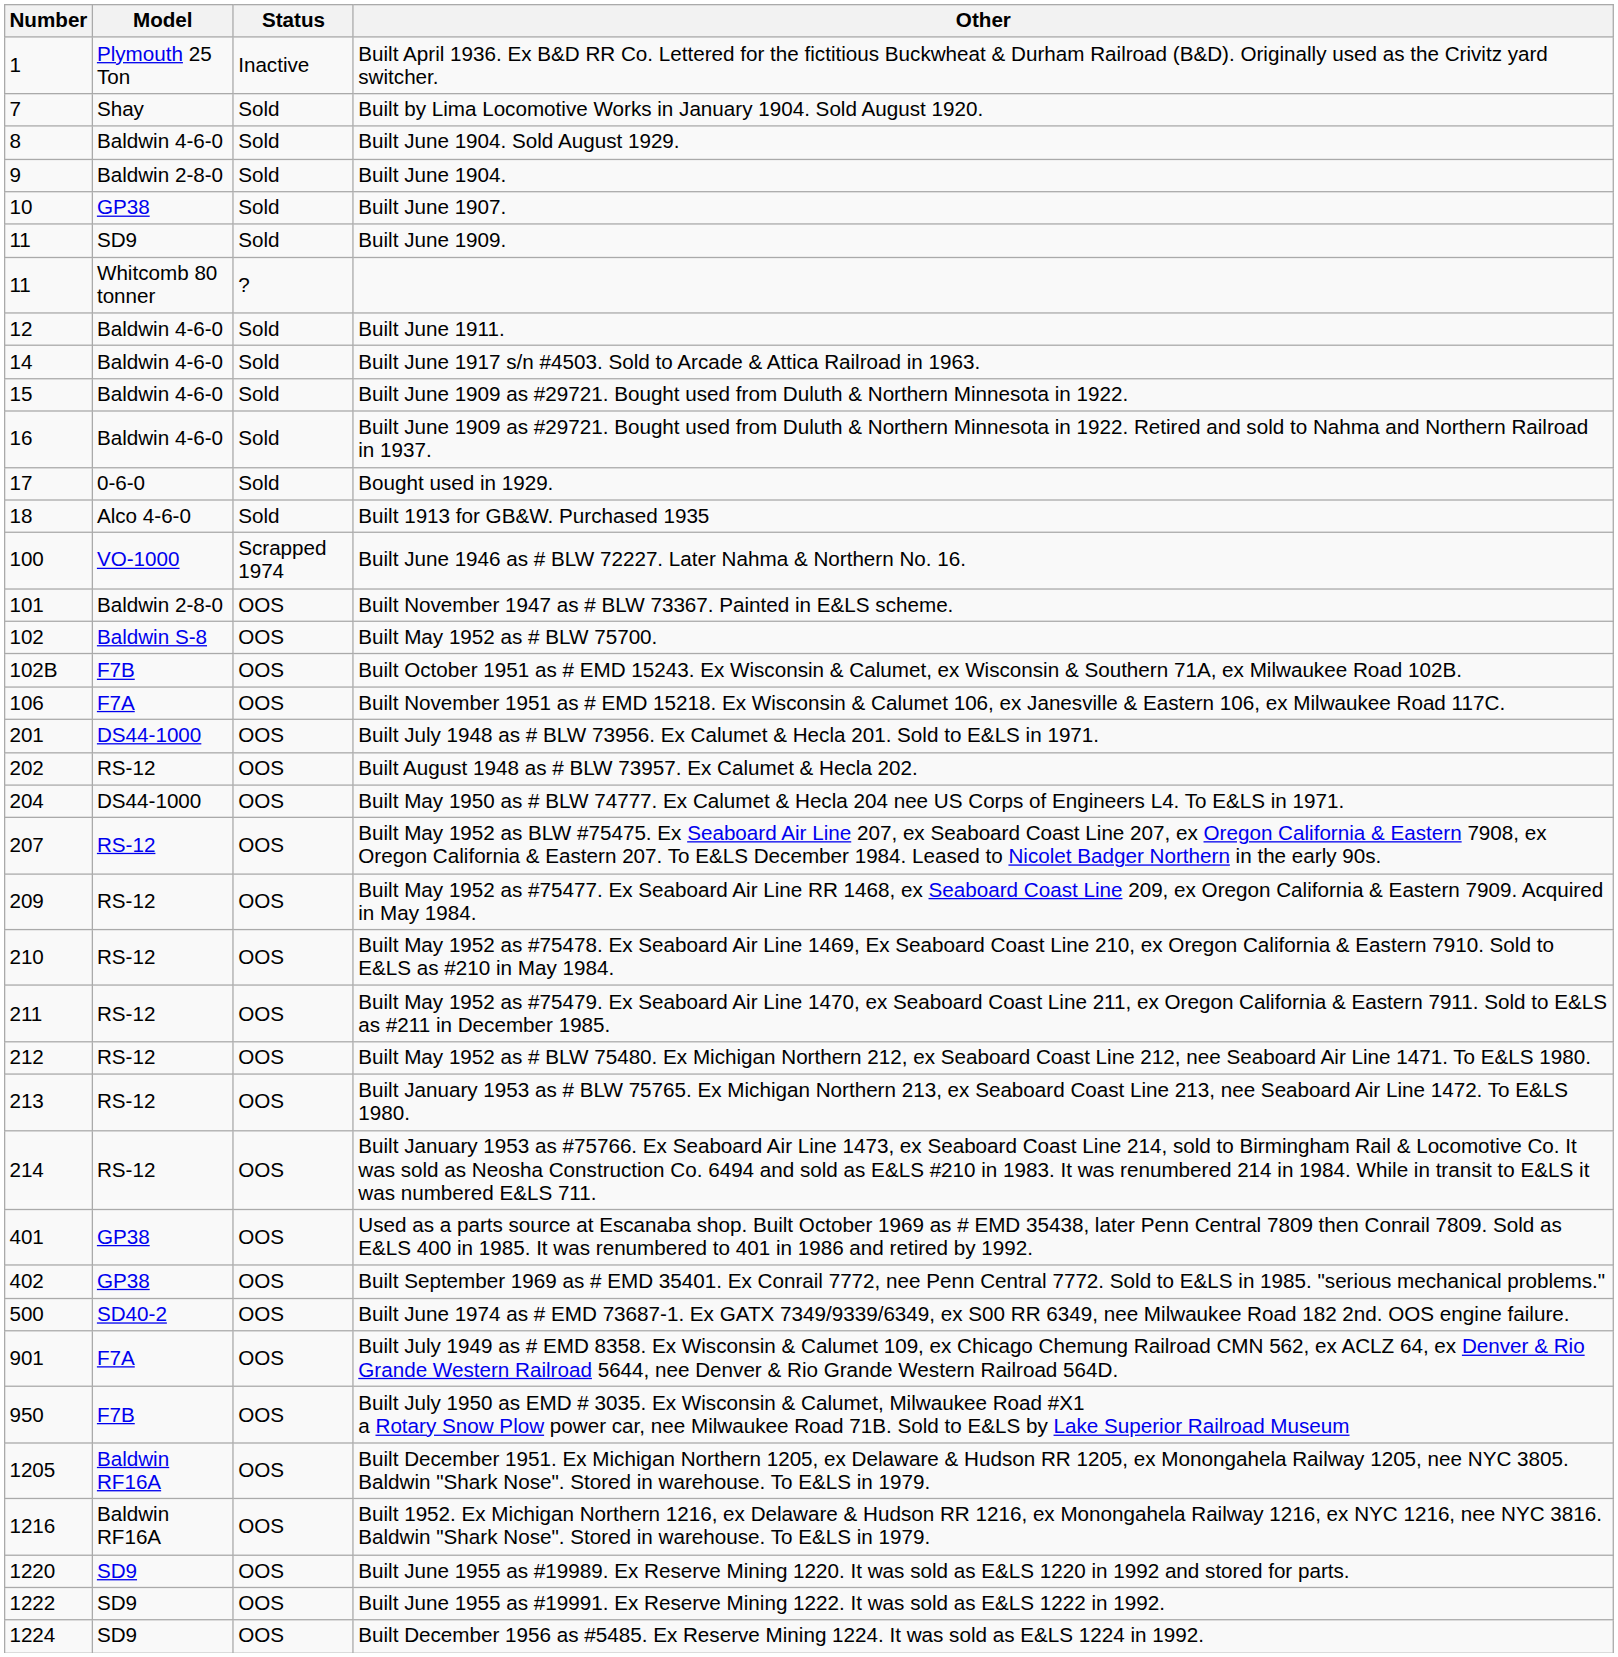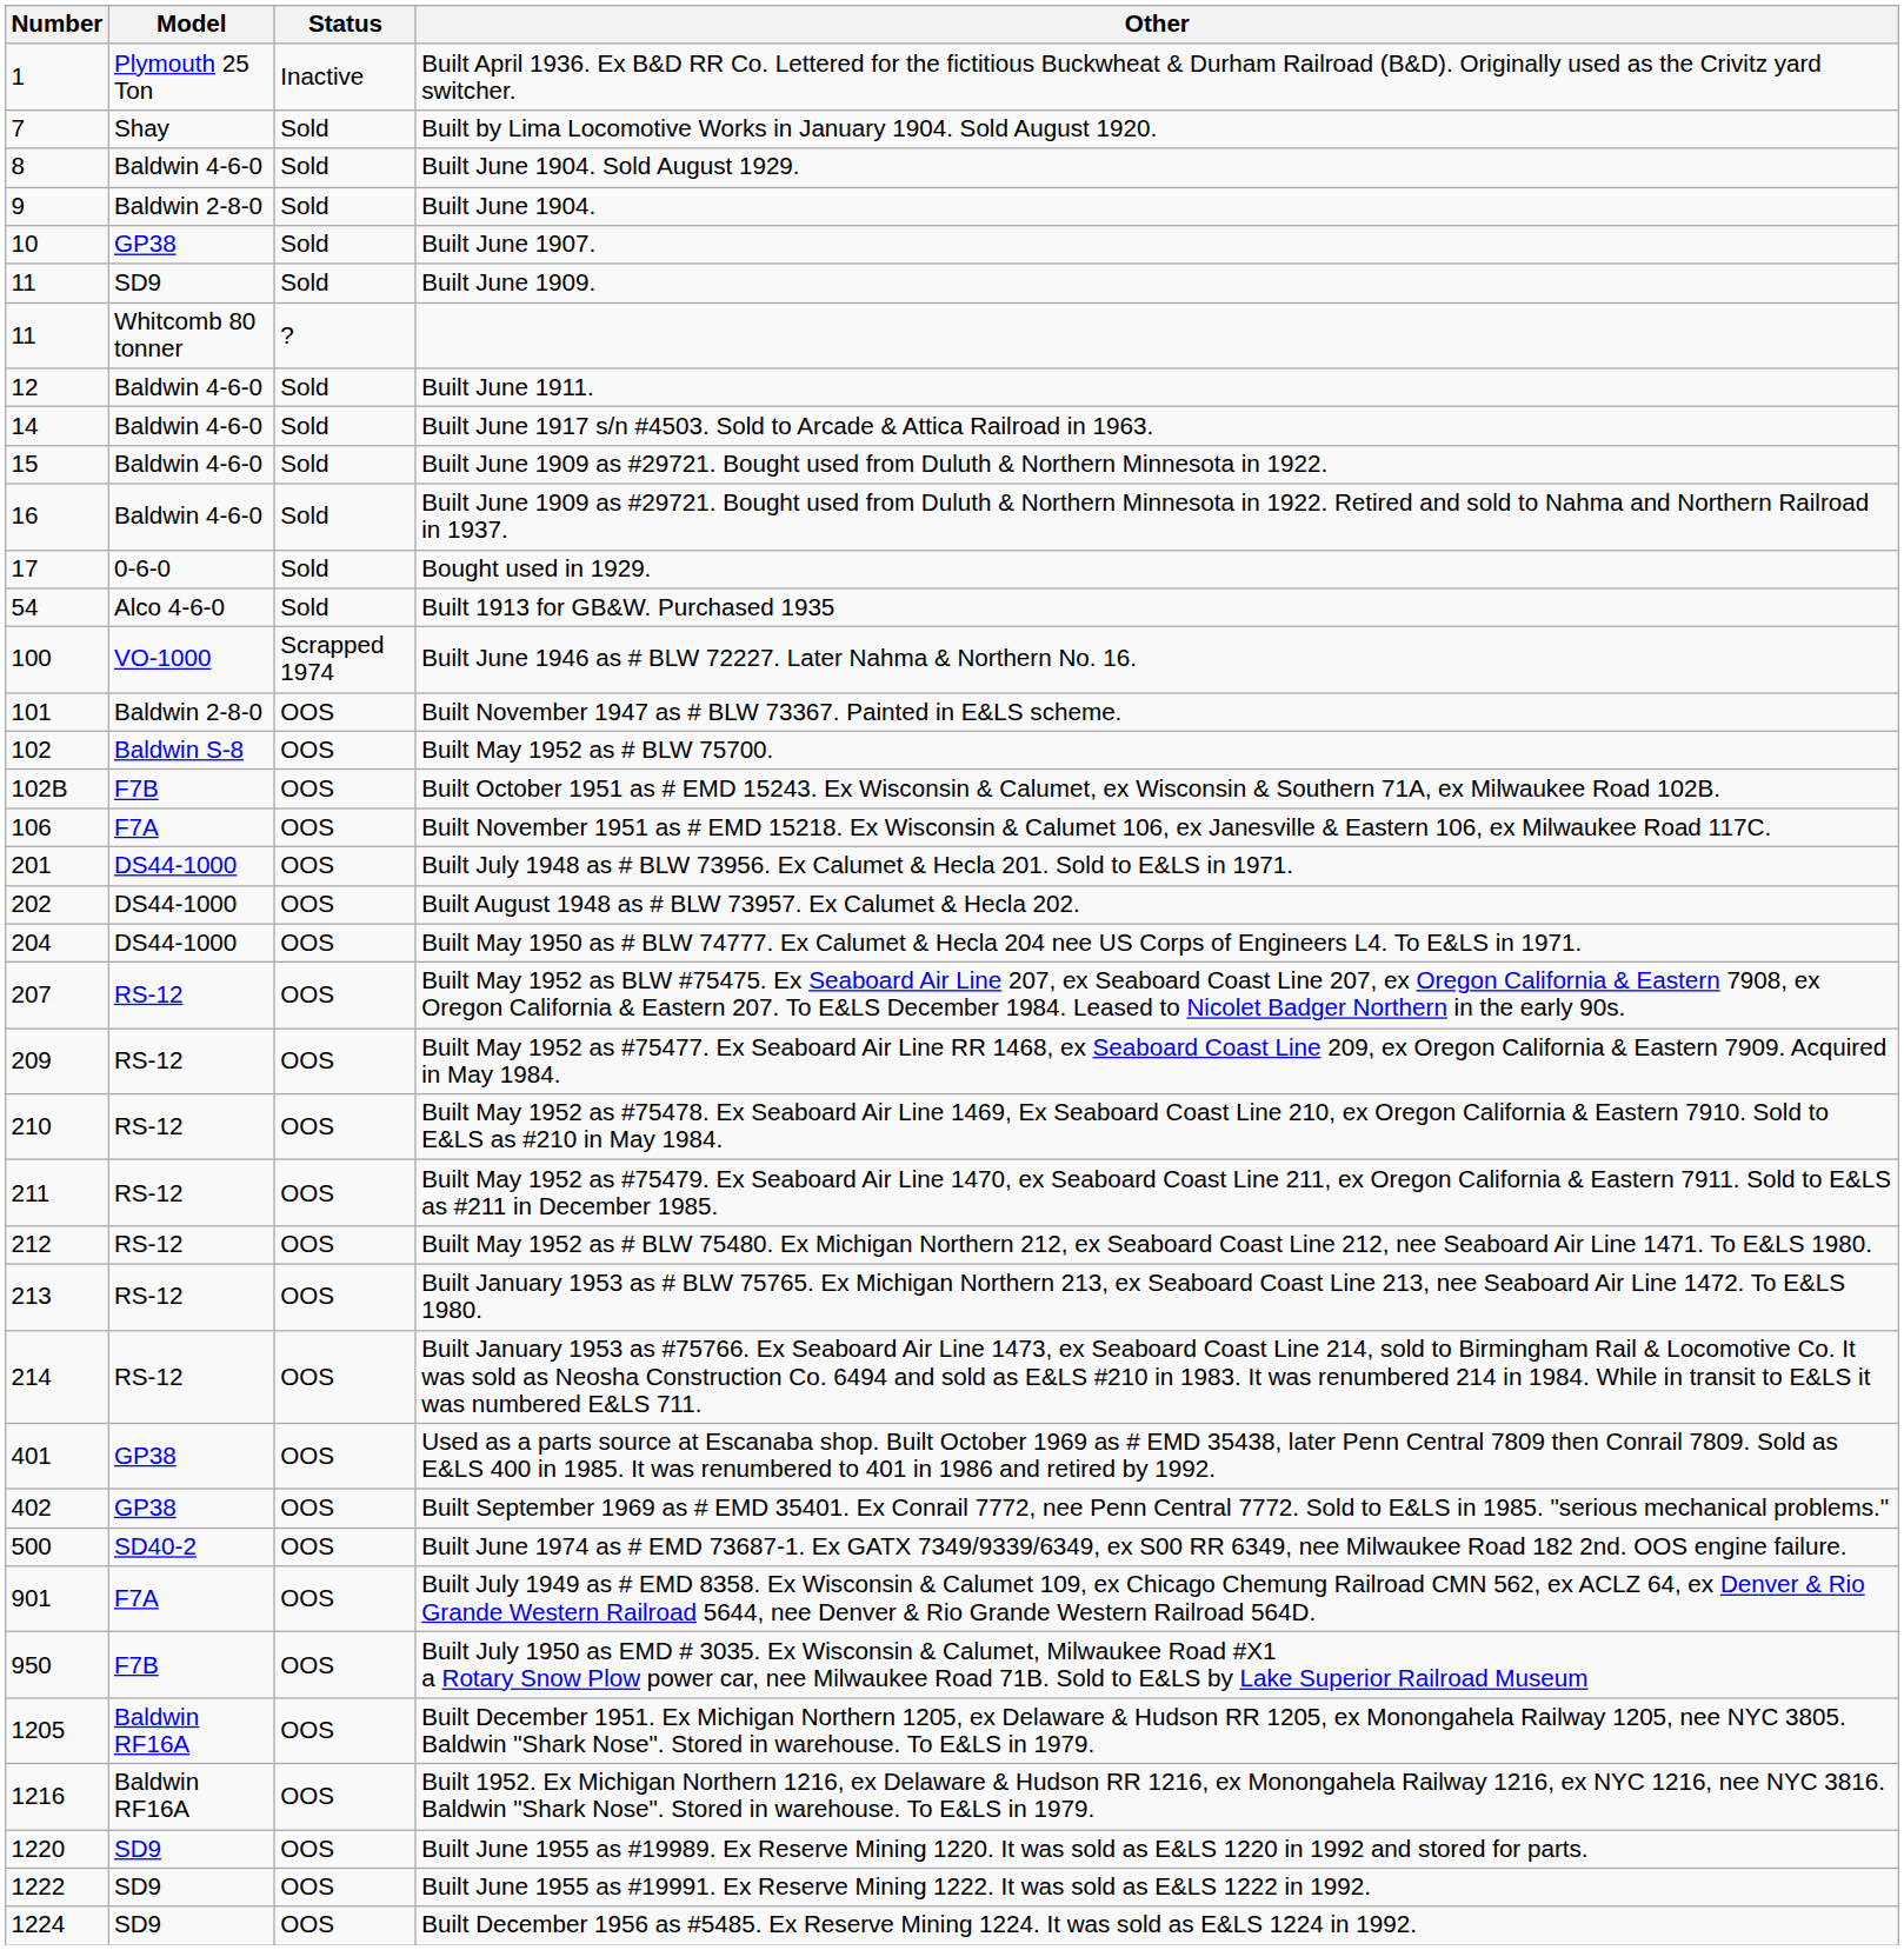 <table class="wikitable">
 <tr>
 <th>Number</th>
 <th>Model</th>
 <th>Status</th>
 <th>Other</th>
 </tr>
 <tr>
 <td>1</td>
 <td><a href='#'>Plymouth</a> 25 Ton</td>
 <td>Inactive</td>
 <td>Built April 1936. Ex B&D RR Co. Lettered for the fictitious Buckwheat & Durham Railroad (B&D). Originally used as the Crivitz yard switcher.</td>
 </tr>
 <tr>
 <td>7</td>
 <td>Shay</td>
 <td>Sold</td>
 <td>Built by Lima Locomotive Works in January 1904. Sold August 1920.</td>
 </tr>
 <tr>
 <td>8</td>
 <td>Baldwin 4-6-0</td>
 <td>Sold</td>
 <td>Built June 1904. Sold August 1929.</td>
 </tr>
 <tr>
 <td>9</td>
 <td>Baldwin 2-8-0</td>
 <td>Sold</td>
 <td>Built June 1904.</td>
 </tr>
 <tr>
 <td>10</td>
 <td><a href='#'>GP38</a></td>
 <td>Sold</td>
 <td>Built June 1907.</td>
 </tr>
 <tr>
 <td>11</td>
 <td EMD SD9>SD9</td>
 <td>Sold</td>
 <td>Built June 1909.</td>
 </tr>
 <tr>
 <td>11</td>
 <td>Whitcomb 80 tonner</td>
 <td>?</td>
 <td></td>
 </tr>
 <tr>
 <td>12</td>
 <td>Baldwin 4-6-0</td>
 <td>Sold</td>
 <td>Built June 1911.</td>
 </tr>
 <tr>
 <td>14</td>
 <td>Baldwin 4-6-0</td>
 <td>Sold</td>
 <td>Built June 1917 s/n #4503. Sold to Arcade & Attica Railroad in 1963.</td>
 </tr>
 <tr>
 <td>15</td>
 <td>Baldwin 4-6-0</td>
 <td>Sold</td>
 <td>Built June 1909 as #29721. Bought used from Duluth & Northern Minnesota in 1922.</td>
 </tr>
 <tr>
 <td>16</td>
 <td>Baldwin 4-6-0</td>
 <td>Sold</td>
 <td>Built June 1909 as #29721. Bought used from Duluth & Northern Minnesota in 1922. Retired and sold to Nahma and Northern Railroad in 1937.</td>
 </tr>
 <tr>
 <td>17</td>
 <td>0-6-0</td>
 <td>Sold</td>
 <td>Bought used in 1929.</td>
 </tr>
 <tr>
-<td>18</td>
+<td>54</td>
 <td>Alco 4-6-0</td>
 <td>Sold</td>
 <td>Built 1913 for GB&W. Purchased 1935</td>
 </tr>
 <tr>
 <td>100</td>
 <td><a href='#'>VO-1000</a></td>
 <td>Scrapped 1974</td>
 <td>Built June 1946 as # BLW 72227. Later Nahma & Northern No. 16.</td>
 </tr>
 <tr>
 <td>101</td>
 <td>Baldwin 2-8-0</td>
 <td>OOS</td>
 <td>Built November 1947 as # BLW 73367. Painted in E&LS scheme.</td>
 </tr>
 <tr>
 <td>102</td>
 <td><a href='#'>Baldwin S-8</a></td>
 <td>OOS</td>
 <td>Built May 1952 as # BLW 75700.</td>
 </tr>
 <tr>
 <td>102B</td>
 <td><a href='#'>F7B</a></td>
 <td>OOS</td>
 <td>Built October 1951 as # EMD 15243. Ex Wisconsin & Calumet, ex Wisconsin & Southern 71A, ex Milwaukee Road 102B.</td>
 </tr>
 <tr>
 <td>106</td>
 <td><a href='#'>F7A</a></td>
 <td>OOS</td>
 <td>Built November 1951 as # EMD 15218. Ex Wisconsin & Calumet 106, ex Janesville & Eastern 106, ex Milwaukee Road 117C.</td>
 </tr>
 <tr>
 <td>201</td>
 <td><a href='#'>DS44-1000</a></td>
 <td>OOS</td>
 <td>Built July 1948 as # BLW 73956. Ex Calumet & Hecla 201. Sold to E&LS in 1971.</td>
 </tr>
 <tr>
 <td>202</td>
-<td Baldwin RS-12>RS-12</td>
+<td Baldwin DS-4-4-1000>DS44-1000</td>
 <td>OOS</td>
 <td>Built August 1948 as # BLW 73957. Ex Calumet & Hecla 202.</td>
 </tr>
 <tr>
 <td>204</td>
 <td Baldwin DS-4-4-1000>DS44-1000</td>
 <td>OOS</td>
 <td>Built May 1950 as # BLW 74777. Ex Calumet & Hecla 204 nee US Corps of Engineers L4. To E&LS in 1971.</td>
 </tr>
 <tr>
 <td>207</td>
 <td><a href='#'>RS-12</a></td>
 <td>OOS</td>
 <td>Built May 1952 as BLW #75475. Ex <a href='#'>Seaboard Air Line</a> 207, ex Seaboard Coast Line 207, ex <a href='#'>Oregon California & Eastern</a> 7908, ex Oregon California & Eastern 207. To E&LS December 1984. Leased to <a href='#'>Nicolet Badger Northern</a> in the early 90s.</td>
 </tr>
 <tr>
 <td>209</td>
 <td Baldwin RS-12>RS-12</td>
 <td>OOS</td>
 <td>Built May 1952 as #75477. Ex Seaboard Air Line RR 1468, ex <a href='#'>Seaboard Coast Line</a> 209, ex Oregon California & Eastern 7909. Acquired in May 1984.</td>
 </tr>
 <tr>
 <td>210</td>
 <td Baldwin RS-12>RS-12</td>
 <td>OOS</td>
 <td>Built May 1952 as #75478. Ex Seaboard Air Line 1469, Ex Seaboard Coast Line 210, ex Oregon California & Eastern 7910. Sold to E&LS as #210 in May 1984.</td>
 </tr>
 <tr>
 <td>211</td>
 <td Baldwin RS-12>RS-12</td>
 <td>OOS</td>
 <td>Built May 1952 as #75479. Ex Seaboard Air Line 1470, ex Seaboard Coast Line 211, ex Oregon California & Eastern 7911. Sold to E&LS as #211 in December 1985.</td>
 </tr>
 <tr>
 <td>212</td>
 <td Baldwin RS-12>RS-12</td>
 <td>OOS</td>
 <td>Built May 1952 as # BLW 75480. Ex Michigan Northern 212, ex Seaboard Coast Line 212, nee Seaboard Air Line 1471. To E&LS 1980.</td>
 </tr>
 <tr>
 <td>213</td>
 <td Baldwin RS-12>RS-12</td>
 <td>OOS</td>
 <td>Built January 1953 as # BLW 75765. Ex Michigan Northern 213, ex Seaboard Coast Line 213, nee Seaboard Air Line 1472. To E&LS 1980.</td>
 </tr>
 <tr>
 <td>214</td>
 <td Baldwin RS-12>RS-12</td>
 <td>OOS</td>
 <td>Built January 1953 as #75766. Ex Seaboard Air Line 1473, ex Seaboard Coast Line 214, sold to Birmingham Rail & Locomotive Co. It was sold as Neosha Construction Co. 6494 and sold as E&LS #210 in 1983. It was renumbered 214 in 1984. While in transit to E&LS it was numbered E&LS 711.</td>
 </tr>
 <tr>
 <td>401</td>
 <td><a href='#'>GP38</a></td>
 <td>OOS</td>
 <td>Used as a parts source at Escanaba shop. Built October 1969 as # EMD 35438, later Penn Central 7809 then Conrail 7809. Sold as E&LS 400 in 1985. It was renumbered to 401 in 1986 and retired by 1992.</td>
 </tr>
 <tr>
 <td>402</td>
 <td><a href='#'>GP38</a></td>
 <td>OOS</td>
 <td>Built September 1969 as # EMD 35401. Ex Conrail 7772, nee Penn Central 7772. Sold to E&LS in 1985. "serious mechanical problems."</td>
 </tr>
 <tr>
 <td>500</td>
 <td><a href='#'>SD40-2</a></td>
 <td>OOS</td>
 <td>Built June 1974 as # EMD 73687-1. Ex GATX 7349/9339/6349, ex S00 RR 6349, nee Milwaukee Road 182 2nd. OOS engine failure.</td>
 </tr>
 <tr>
 <td>901</td>
 <td><a href='#'>F7A</a></td>
 <td>OOS</td>
 <td>Built July 1949 as # EMD 8358. Ex Wisconsin & Calumet 109, ex Chicago Chemung Railroad CMN 562, ex ACLZ 64, ex <a href='#'>Denver & Rio Grande Western Railroad</a> 5644, nee Denver & Rio Grande Western Railroad 564D.</td>
 </tr>
 <tr>
 <td>950</td>
 <td><a href='#'>F7B</a></td>
 <td>OOS</td>
 <td>Built July 1950 as EMD # 3035. Ex Wisconsin & Calumet, Milwaukee Road #X1<br>a <a href='#'>Rotary Snow Plow</a> power car, nee Milwaukee Road 71B. Sold to E&LS by <a href='#'>Lake Superior Railroad Museum</a></td>
 </tr>
 <tr>
 <td>1205</td>
 <td><a href='#'>Baldwin RF16A</a></td>
 <td>OOS</td>
 <td>Built December 1951. Ex Michigan Northern 1205, ex Delaware & Hudson RR 1205, ex Monongahela Railway 1205, nee NYC 3805. Baldwin "Shark Nose". Stored in warehouse. To E&LS in 1979.</td>
 </tr>
 <tr>
 <td>1216</td>
 <td Baldwin RF-16>Baldwin RF16A</td>
 <td>OOS</td>
 <td>Built 1952. Ex Michigan Northern 1216, ex Delaware & Hudson RR 1216, ex Monongahela Railway 1216, ex NYC 1216, nee NYC 3816. Baldwin "Shark Nose". Stored in warehouse. To E&LS in 1979.</td>
 </tr>
 <tr>
 <td>1220</td>
 <td><a href='#'>SD9</a></td>
 <td>OOS</td>
 <td>Built June 1955 as #19989. Ex Reserve Mining 1220. It was sold as E&LS 1220 in 1992 and stored for parts.</td>
 </tr>
 <tr>
 <td>1222</td>
 <td EMD SD9>SD9</td>
 <td>OOS</td>
 <td>Built June 1955 as #19991. Ex Reserve Mining 1222. It was sold as E&LS 1222 in 1992.</td>
 </tr>
 <tr>
 <td>1224</td>
 <td EMD SD9>SD9</td>
 <td>OOS</td>
 <td>Built December 1956 as #5485. Ex Reserve Mining 1224. It was sold as E&LS 1224 in 1992.</td>
 </tr>
 </table>
